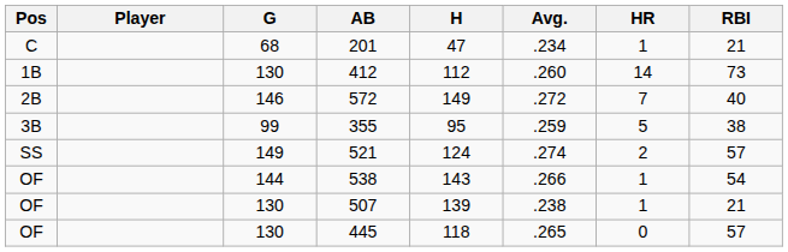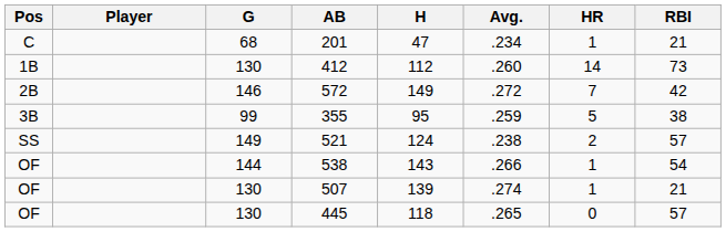 <table class="wikitable sortable">
 <tr>
 <th bgcolor="#DDDDFF" width="5%">Pos</th>
 <th bgcolor="#DDDDFF" width="16%">Player</th>
 <th bgcolor="#DDDDFF" width="9%">G</th>
 <th bgcolor="#DDDDFF" width="9%">AB</th>
 <th bgcolor="#DDDDFF" width="9%">H</th>
 <th bgcolor="#DDDDFF" width="9%">Avg.</th>
 <th bgcolor="#DDDDFF" width="9%">HR</th>
 <th bgcolor="#DDDDFF" width="9%">RBI</th>
 </tr>
 <tr align="center">
 <td>C</td>
 <td></td>
 <td>68</td>
 <td>201</td>
 <td>47</td>
 <td>.234</td>
 <td>1</td>
 <td>21</td>
 </tr>
 <tr align="center">
 <td>1B</td>
 <td></td>
 <td>130</td>
 <td>412</td>
 <td>112</td>
 <td>.260</td>
 <td>14</td>
 <td>73</td>
 </tr>
 <tr align="center">
 <td>2B</td>
 <td></td>
 <td>146</td>
 <td>572</td>
 <td>149</td>
 <td>.272</td>
 <td>7</td>
-<td>40</td>
+<td>42</td>
 </tr>
 <tr align="center">
 <td>3B</td>
 <td></td>
 <td>99</td>
 <td>355</td>
 <td>95</td>
 <td>.259</td>
 <td>5</td>
 <td>38</td>
 </tr>
 <tr align="center">
 <td>SS</td>
 <td></td>
 <td>149</td>
 <td>521</td>
 <td>124</td>
-<td>.274</td>
+<td>.238</td>
 <td>2</td>
 <td>57</td>
 </tr>
 <tr align="center">
 <td>OF</td>
 <td></td>
 <td>144</td>
 <td>538</td>
 <td>143</td>
 <td>.266</td>
 <td>1</td>
 <td>54</td>
 </tr>
 <tr align="center">
 <td>OF</td>
 <td></td>
 <td>130</td>
 <td>507</td>
 <td>139</td>
-<td>.238</td>
+<td>.274</td>
 <td>1</td>
 <td>21</td>
 </tr>
 <tr align="center">
 <td>OF</td>
 <td></td>
 <td>130</td>
 <td>445</td>
 <td>118</td>
 <td>.265</td>
 <td>0</td>
 <td>57</td>
 </tr>
 </table>
